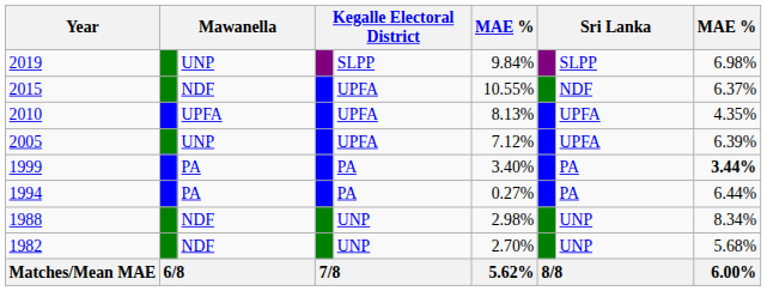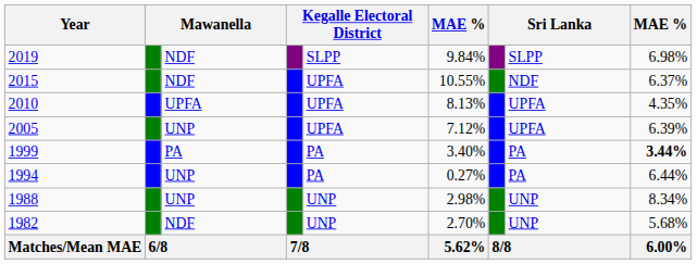 <table class="wikitable">
 <tr>
 <th>Year</th>
 <th colspan="2" width="144px">Mawanella</th>
 <th colspan="2" width="144px"><a href='#'>Kegalle Electoral District</a></th>
 <th><a href='#'>MAE</a> %</th>
 <th colspan="2" width="144px">Sri Lanka</th>
 <th>MAE %</th>
 </tr>
 <tr>
 <td><a href='#'>2019</a></td>
 <td style="background-color:green;" width="10px"></td>
-<td style="text-align:left;"><a href='#'>UNP</a></td>
+<td style="text-align:left;"><a href='#'>NDF</a></td>
 <td style="background-color:purple;" width="10px"></td>
 <td style="text-align:left;"><a href='#'>SLPP</a></td>
 <td style="text-align:right;">9.84%</td>
 <td style="background-color:purple;" width="10px"></td>
 <td style="text-align:left;"><a href='#'>SLPP</a></td>
 <td style="text-align:right;">6.98%</td>
 </tr>
 <tr>
 <td><a href='#'>2015</a></td>
 <td style="background-color:green;" width="10px"></td>
 <td style="text-align:left;"><a href='#'>NDF</a></td>
 <td style="background-color:blue;" width="10px"></td>
 <td style="text-align:left;"><a href='#'>UPFA</a></td>
 <td style="text-align:right;">10.55%</td>
 <td style="background-color:green;" width="10px"></td>
 <td style="text-align:left;"><a href='#'>NDF</a></td>
 <td style="text-align:right;">6.37%</td>
 </tr>
 <tr>
 <td><a href='#'>2010</a></td>
 <td style="background-color:blue;" width="10px"></td>
 <td style="text-align:left;"><a href='#'>UPFA</a></td>
 <td style="background-color:blue;" width="10px"></td>
 <td style="text-align:left;"><a href='#'>UPFA</a></td>
 <td style="text-align:right;">8.13%</td>
 <td style="background-color:blue;" width="10px"></td>
 <td style="text-align:left;"><a href='#'>UPFA</a></td>
 <td style="text-align:right;">4.35%</td>
 </tr>
 <tr>
 <td><a href='#'>2005</a></td>
 <td style="background-color:green;" width="10px"></td>
 <td style="text-align:left;"><a href='#'>UNP</a></td>
 <td style="background-color:blue;" width="10px"></td>
 <td style="text-align:left;"><a href='#'>UPFA</a></td>
 <td style="text-align:right;">7.12%</td>
 <td style="background-color:blue;" width="10px"></td>
 <td style="text-align:left;"><a href='#'>UPFA</a></td>
 <td style="text-align:right;">6.39%</td>
 </tr>
 <tr>
 <td><a href='#'>1999</a></td>
 <td style="background-color:blue;" width="10px"></td>
 <td style="text-align:left;"><a href='#'>PA</a></td>
 <td style="background-color:blue;" width="10px"></td>
 <td style="text-align:left;"><a href='#'>PA</a></td>
 <td style="text-align:right;">3.40%</td>
 <td style="background-color:blue;" width="10px"></td>
 <td style="text-align:left;"><a href='#'>PA</a></td>
 <td style="text-align:right;"><strong>3.44%</strong></td>
 </tr>
 <tr>
 <td><a href='#'>1994</a></td>
 <td style="background-color:blue;" width="10px"></td>
-<td style="text-align:left;"><a href='#'>PA</a></td>
+<td style="text-align:left;"><a href='#'>UNP</a></td>
 <td style="background-color:blue;" width="10px"></td>
 <td style="text-align:left;"><a href='#'>PA</a></td>
 <td style="text-align:right;">0.27%</td>
 <td style="background-color:blue;" width="10px"></td>
 <td style="text-align:left;"><a href='#'>PA</a></td>
 <td style="text-align:right;">6.44%</td>
 </tr>
 <tr>
 <td><a href='#'>1988</a></td>
 <td style="background-color:green;" width="10px"></td>
-<td style="text-align:left;"><a href='#'>NDF</a></td>
+<td style="text-align:left;"><a href='#'>UNP</a></td>
 <td style="background-color:green;" width="10px"></td>
 <td style="text-align:left;"><a href='#'>UNP</a></td>
 <td style="text-align:right;">2.98%</td>
 <td style="background-color:green;" width="10px"></td>
 <td style="text-align:left;"><a href='#'>UNP</a></td>
 <td style="text-align:right;">8.34%</td>
 </tr>
 <tr>
 <td><a href='#'>1982</a></td>
 <td style="background-color:green;" width="10px"></td>
 <td style="text-align:left;"><a href='#'>NDF</a></td>
 <td style="background-color:green;" width="10px"></td>
 <td style="text-align:left;"><a href='#'>UNP</a></td>
 <td style="text-align:right;">2.70%</td>
 <td style="background-color:green;" width="10px"></td>
 <td style="text-align:left;"><a href='#'>UNP</a></td>
 <td style="text-align:right;">5.68%</td>
 </tr>
 <tr>
 <th>Matches/Mean MAE</th>
 <th style="text-align:left;"colspan="2" width="144px">6/8</th>
 <th style="text-align:left;"colspan="2" width="144px">7/8</th>
 <th style="text-align:right;">5.62%</th>
 <th style="text-align:left;"colspan="2" width="144px">8/8</th>
 <th style="text-align:right;">6.00%</th>
 </tr>
 </table>
